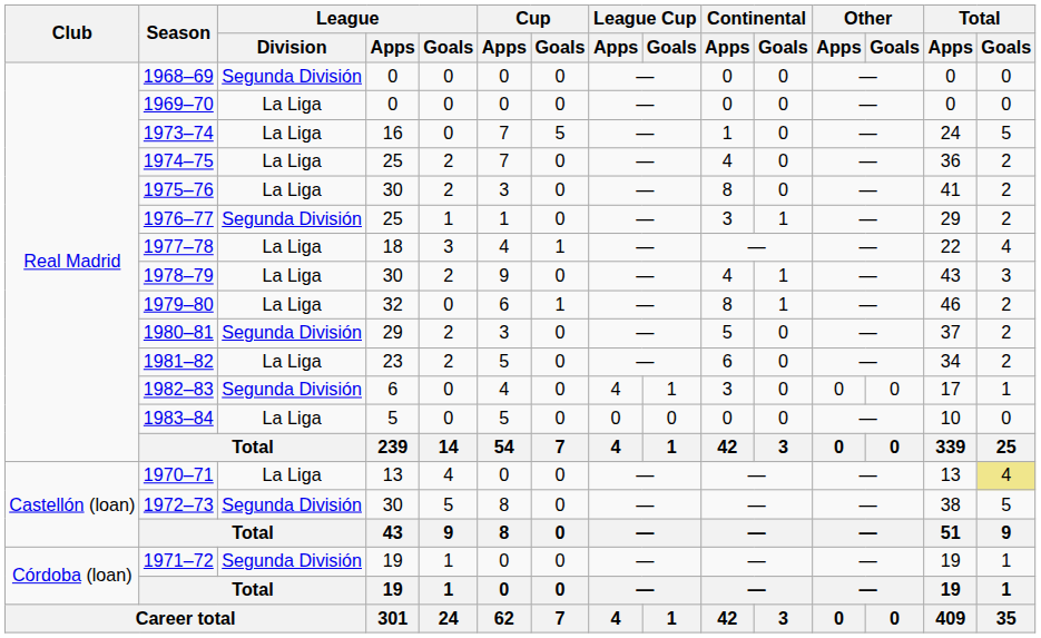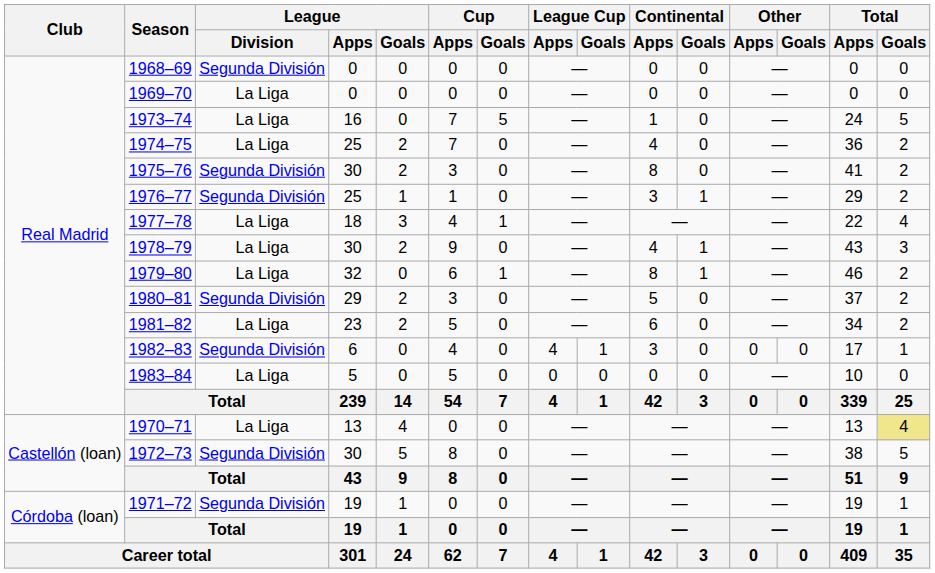 <table class="wikitable" style="text-align:center;">
 <tr>
 <th rowspan="2">Club</th>
 <th rowspan="2">Season</th>
 <th colspan="3">League</th>
 <th colspan="2">Cup</th>
 <th colspan="2">League Cup</th>
 <th colspan="2">Continental</th>
 <th colspan="2">Other</th>
 <th colspan="2">Total</th>
 </tr>
 <tr>
 <th>Division</th>
 <th>Apps</th>
 <th>Goals</th>
 <th>Apps</th>
 <th>Goals</th>
 <th>Apps</th>
 <th>Goals</th>
 <th>Apps</th>
 <th>Goals</th>
 <th>Apps</th>
 <th>Goals</th>
 <th>Apps</th>
 <th>Goals</th>
 </tr>
 <tr>
 <td rowspan="14"><a href='#'>Real Madrid</a></td>
 <td><a href='#'>1968–69</a></td>
 <td><a href='#'>Segunda División</a></td>
 <td>0</td>
 <td>0</td>
 <td>0</td>
 <td>0</td>
 <td colspan=2>—</td>
 <td>0</td>
 <td>0</td>
 <td colspan=2>—</td>
 <td>0</td>
 <td>0</td>
 </tr>
 <tr>
 <td><a href='#'>1969–70</a></td>
 <td>La Liga</td>
 <td>0</td>
 <td>0</td>
 <td>0</td>
 <td>0</td>
 <td colspan=2>—</td>
 <td>0</td>
 <td>0</td>
 <td colspan=2>—</td>
 <td>0</td>
 <td>0</td>
 </tr>
 <tr>
 <td><a href='#'>1973–74</a></td>
 <td>La Liga</td>
 <td>16</td>
 <td>0</td>
 <td>7</td>
 <td>5</td>
 <td colspan=2>—</td>
 <td>1</td>
 <td>0</td>
 <td colspan=2>—</td>
 <td>24</td>
 <td>5</td>
 </tr>
 <tr>
 <td><a href='#'>1974–75</a></td>
 <td>La Liga</td>
 <td>25</td>
 <td>2</td>
 <td>7</td>
 <td>0</td>
 <td colspan=2>—</td>
 <td>4</td>
 <td>0</td>
 <td colspan=2>—</td>
 <td>36</td>
 <td>2</td>
 </tr>
 <tr>
 <td><a href='#'>1975–76</a></td>
-<td>La Liga</td>
+<td><a href='#'>Segunda División</a></td>
 <td>30</td>
 <td>2</td>
 <td>3</td>
 <td>0</td>
 <td colspan=2>—</td>
 <td>8</td>
 <td>0</td>
 <td colspan=2>—</td>
 <td>41</td>
 <td>2</td>
 </tr>
 <tr>
 <td><a href='#'>1976–77</a></td>
 <td><a href='#'>Segunda División</a></td>
 <td>25</td>
 <td>1</td>
 <td>1</td>
 <td>0</td>
 <td colspan=2>—</td>
 <td>3</td>
 <td>1</td>
 <td colspan=2>—</td>
 <td>29</td>
 <td>2</td>
 </tr>
 <tr>
 <td><a href='#'>1977–78</a></td>
 <td>La Liga</td>
 <td>18</td>
 <td>3</td>
 <td>4</td>
 <td>1</td>
 <td colspan=2>—</td>
 <td colspan=2>—</td>
 <td colspan=2>—</td>
 <td>22</td>
 <td>4</td>
 </tr>
 <tr>
 <td><a href='#'>1978–79</a></td>
 <td>La Liga</td>
 <td>30</td>
 <td>2</td>
 <td>9</td>
 <td>0</td>
 <td colspan=2>—</td>
 <td>4</td>
 <td>1</td>
 <td colspan=2>—</td>
 <td>43</td>
 <td>3</td>
 </tr>
 <tr>
 <td><a href='#'>1979–80</a></td>
 <td>La Liga</td>
 <td>32</td>
 <td>0</td>
 <td>6</td>
 <td>1</td>
 <td colspan=2>—</td>
 <td>8</td>
 <td>1</td>
 <td colspan=2>—</td>
 <td>46</td>
 <td>2</td>
 </tr>
 <tr>
 <td><a href='#'>1980–81</a></td>
 <td><a href='#'>Segunda División</a></td>
 <td>29</td>
 <td>2</td>
 <td>3</td>
 <td>0</td>
 <td colspan=2>—</td>
 <td>5</td>
 <td>0</td>
 <td colspan=2>—</td>
 <td>37</td>
 <td>2</td>
 </tr>
 <tr>
 <td><a href='#'>1981–82</a></td>
 <td>La Liga</td>
 <td>23</td>
 <td>2</td>
 <td>5</td>
 <td>0</td>
 <td colspan=2>—</td>
 <td>6</td>
 <td>0</td>
 <td colspan=2>—</td>
 <td>34</td>
 <td>2</td>
 </tr>
 <tr>
 <td><a href='#'>1982–83</a></td>
 <td><a href='#'>Segunda División</a></td>
 <td>6</td>
 <td>0</td>
 <td>4</td>
 <td>0</td>
 <td>4</td>
 <td>1</td>
 <td>3</td>
 <td>0</td>
 <td>0</td>
 <td>0</td>
 <td>17</td>
 <td>1</td>
 </tr>
 <tr>
 <td><a href='#'>1983–84</a></td>
 <td>La Liga</td>
 <td>5</td>
 <td>0</td>
 <td>5</td>
 <td>0</td>
 <td>0</td>
 <td>0</td>
 <td>0</td>
 <td>0</td>
 <td colspan=2>—</td>
 <td>10</td>
 <td>0</td>
 </tr>
 <tr>
 <th colspan=2>Total</th>
 <th>239</th>
 <th>14</th>
 <th>54</th>
 <th>7</th>
 <th>4</th>
 <th>1</th>
 <th>42</th>
 <th>3</th>
 <th>0</th>
 <th>0</th>
 <th>339</th>
 <th>25</th>
 </tr>
 <tr>
 <td rowspan="3"><a href='#'>Castellón</a> (loan)</td>
 <td><a href='#'>1970–71</a></td>
 <td>La Liga</td>
 <td>13</td>
 <td>4</td>
 <td>0</td>
 <td>0</td>
 <td colspan=2>—</td>
 <td colspan=2>—</td>
 <td colspan=2>—</td>
 <td>13</td>
 <td style="background: khaki;">4</td>
 </tr>
 <tr>
 <td><a href='#'>1972–73</a></td>
 <td><a href='#'>Segunda División</a></td>
 <td>30</td>
 <td>5</td>
 <td>8</td>
 <td>0</td>
 <td colspan=2>—</td>
 <td colspan=2>—</td>
 <td colspan=2>—</td>
 <td>38</td>
 <td>5</td>
 </tr>
 <tr>
 <th colspan=2>Total</th>
 <th>43</th>
 <th>9</th>
 <th>8</th>
 <th>0</th>
 <th colspan=2>—</th>
 <th colspan=2>—</th>
 <th colspan=2>—</th>
 <th>51</th>
 <th>9</th>
 </tr>
 <tr>
 <td rowspan="2"><a href='#'>Córdoba</a> (loan)</td>
 <td><a href='#'>1971–72</a></td>
 <td><a href='#'>Segunda División</a></td>
 <td>19</td>
 <td>1</td>
 <td>0</td>
 <td>0</td>
 <td colspan=2>—</td>
 <td colspan=2>—</td>
 <td colspan=2>—</td>
 <td>19</td>
 <td>1</td>
 </tr>
 <tr>
 <th colspan=2>Total</th>
 <th>19</th>
 <th>1</th>
 <th>0</th>
 <th>0</th>
 <th colspan=2>—</th>
 <th colspan=2>—</th>
 <th colspan=2>—</th>
 <th>19</th>
 <th>1</th>
 </tr>
 <tr>
 <th colspan="3">Career total</th>
 <th>301</th>
 <th>24</th>
 <th>62</th>
 <th>7</th>
 <th>4</th>
 <th>1</th>
 <th>42</th>
 <th>3</th>
 <th>0</th>
 <th>0</th>
 <th>409</th>
 <th>35</th>
 </tr>
 </table>
